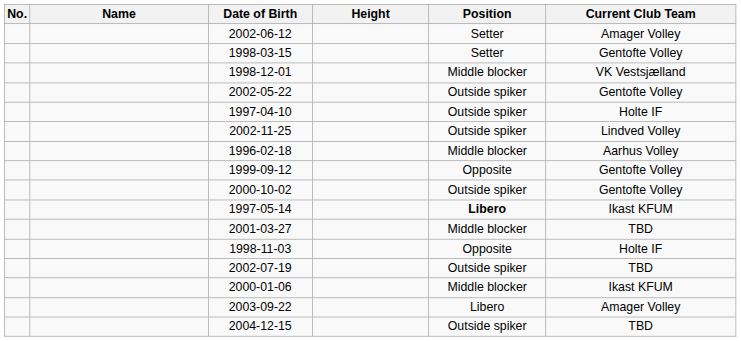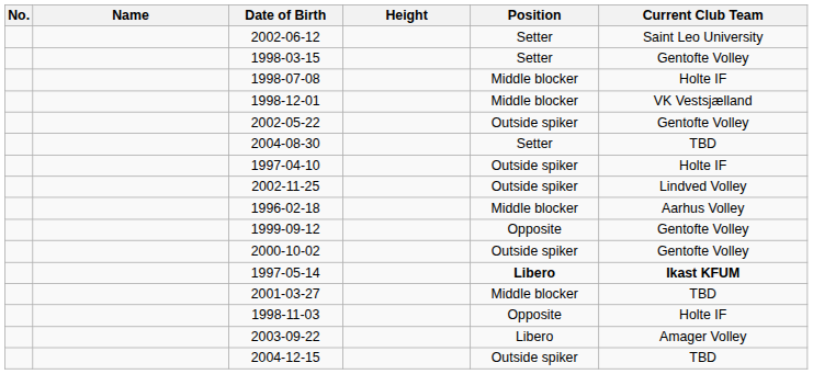 <table class="wikitable sortable" style="font-size:100%; text-align:center;">
 <tr>
 <th>No.</th>
 <th style="width:14em">Name</th>
 <th style="width:8em">Date of Birth</th>
 <th style="width:9em">Height</th>
 <th style="width:9em">Position</th>
 <th style="width:15em">Current Club Team</th>
 </tr>
 <tr>
 <td></td>
 <td style="text-align:left;"></td>
 <td>2002-06-12</td>
 <td></td>
 <td>Setter</td>
-<td>Amager Volley </td>
+<td>Saint Leo University </td>
 </tr>
 <tr>
 <td></td>
 <td style="text-align:left;"></td>
 <td>1998-03-15</td>
 <td></td>
 <td>Setter</td>
 <td>Gentofte Volley </td>
+</tr>
+<tr>
+<td></td>
+<td style="text-align:left;"></td>
+<td>1998-07-08</td>
+<td></td>
+<td>Middle blocker</td>
+<td>Holte IF </td>
 </tr>
 <tr>
 <td></td>
 <td style="text-align:left;"></td>
 <td>1998-12-01</td>
 <td></td>
 <td>Middle blocker</td>
 <td>VK Vestsjælland </td>
 </tr>
 <tr>
 <td></td>
 <td style="text-align:left;"></td>
 <td>2002-05-22</td>
 <td></td>
 <td>Outside spiker</td>
 <td>Gentofte Volley </td>
+</tr>
+<tr>
+<td></td>
+<td style="text-align:left;"></td>
+<td>2004-08-30</td>
+<td></td>
+<td>Setter</td>
+<td>TBD</td>
 </tr>
 <tr>
 <td></td>
 <td style="text-align:left;"></td>
 <td>1997-04-10</td>
 <td></td>
 <td>Outside spiker</td>
 <td>Holte IF </td>
 </tr>
 <tr>
 <td></td>
 <td style="text-align:left;"></td>
 <td>2002-11-25</td>
 <td></td>
 <td>Outside spiker</td>
 <td>Lindved Volley </td>
 </tr>
 <tr>
 <td></td>
 <td style="text-align:left;"></td>
 <td>1996-02-18</td>
 <td></td>
 <td>Middle blocker</td>
 <td>Aarhus Volley </td>
 </tr>
 <tr>
 <td></td>
 <td style="text-align:left;"></td>
 <td>1999-09-12</td>
 <td></td>
 <td>Opposite</td>
 <td>Gentofte Volley </td>
 </tr>
 <tr>
 <td></td>
 <td style="text-align:left;"></td>
 <td>2000-10-02</td>
 <td></td>
 <td>Outside spiker</td>
 <td>Gentofte Volley </td>
 </tr>
 <tr>
 <td></td>
 <td style="text-align:left;"></td>
 <td>1997-05-14</td>
 <td></td>
 <td><strong>Libero</strong></td>
-<td>Ikast KFUM </td>
+<td><strong>Ikast KFUM </strong></td>
 </tr>
 <tr>
 <td></td>
 <td style="text-align:left;"></td>
 <td>2001-03-27</td>
 <td></td>
 <td>Middle blocker</td>
 <td>TBD</td>
 </tr>
 <tr>
 <td></td>
 <td style="text-align:left;"></td>
 <td>1998-11-03</td>
 <td></td>
 <td>Opposite</td>
 <td>Holte IF </td>
 </tr>
 <tr>
 <td></td>
 <td style="text-align:left;"></td>
-<td>2002-07-19</td>
-<td></td>
-<td>Outside spiker</td>
-<td>TBD</td>
-</tr>
-<tr>
-<td></td>
-<td style="text-align:left;"></td>
-<td>2000-01-06</td>
-<td></td>
-<td>Middle blocker</td>
-<td>Ikast KFUM </td>
-</tr>
-<tr>
-<td></td>
-<td style="text-align:left;"></td>
 <td>2003-09-22</td>
 <td></td>
 <td>Libero</td>
 <td>Amager Volley </td>
 </tr>
 <tr>
 <td></td>
 <td style="text-align:left;"></td>
 <td>2004-12-15</td>
 <td></td>
 <td>Outside spiker</td>
 <td>TBD</td>
 </tr>
 </table>
